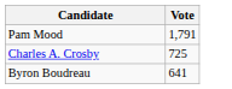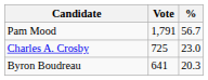 <table class="wikitable">
 <tr>
 <th bgcolor="#DDDDFF" width="200px">Candidate</th>
 <th bgcolor="#DDDDFF">Vote</th>
+<th bgcolor="#DDDDFF">%</th>
 </tr>
 <tr>
 <td>Pam Mood</td>
 <td>1,791</td>
+<td>56.7</td>
 </tr>
 <tr>
 <td><a href='#'>Charles A. Crosby</a></td>
 <td>725</td>
+<td>23.0</td>
 </tr>
 <tr>
 <td>Byron Boudreau</td>
 <td>641</td>
+<td>20.3</td>
 </tr>
 </table>
